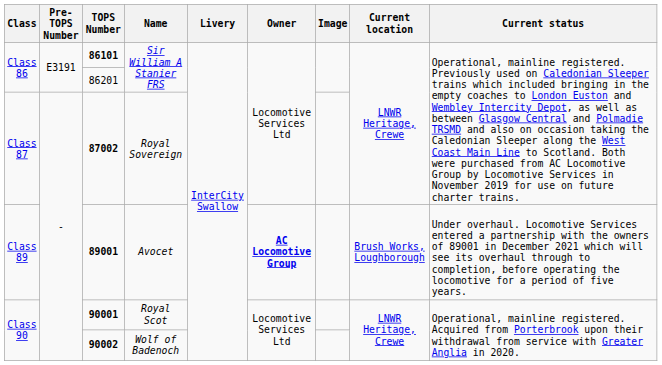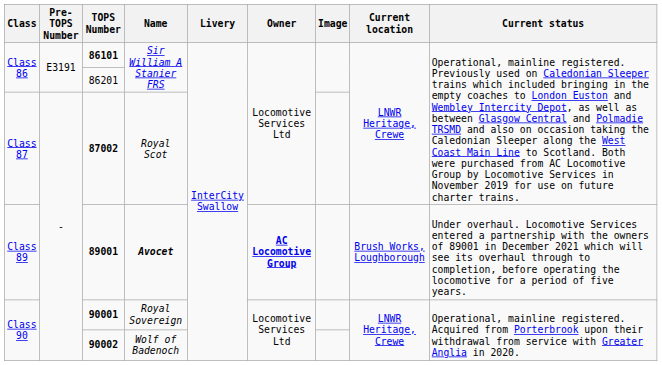 <table class="wikitable">
 <tr>
 <th>Class</th>
 <th>Pre-TOPS Number</th>
 <th>TOPS Number</th>
 <th>Name</th>
 <th>Livery</th>
 <th>Owner</th>
 <th>Image</th>
 <th>Current location</th>
 <th>Current status</th>
 </tr>
 <tr>
 <td rowspan="2" style="text-align:center;"><a href='#'>Class 86</a></td>
 <td rowspan="2" style="text-align:center;">E3191</td>
 <td style="text-align:center;"><strong>86101</strong></td>
 <td rowspan="2" style="text-align:center;"><em><a href='#'>Sir William A Stanier FRS</a></em></td>
 <td rowspan="6" style="text-align:center;"><a href='#'>InterCity Swallow</a></td>
 <td rowspan="3" style="text-align:center;">Locomotive Services Ltd</td>
 <td rowspan="2"></td>
 <td rowspan="3" style="text-align:center;"><a href='#'>LNWR Heritage, Crewe</a></td>
 <td rowspan="3"><br>Operational, mainline registered. Previously used on <a href='#'>Caledonian Sleeper</a> trains which included bringing in the empty coaches to <a href='#'>London Euston</a> and <a href='#'>Wembley Intercity Depot</a>, as well as between <a href='#'>Glasgow Central</a> and <a href='#'>Polmadie TRSMD</a> and also on occasion taking the Caledonian Sleeper along the <a href='#'>West Coast Main Line</a> to Scotland. Both were purchased from AC Locomotive Group by Locomotive Services in November 2019 for use on future charter trains.</td>
 </tr>
 <tr>
 <td style="text-align:center;">86201</td>
 </tr>
 <tr>
 <td style="text-align:center;"><a href='#'>Class 87</a></td>
 <td rowspan="4" style="text-align:center;">-</td>
 <td style="text-align:center;"><strong>87002</strong></td>
-<td style="text-align:center;"><em>Royal Sovereign</em></td>
+<td style="text-align:center;"><em>Royal Scot</em></td>
 <td></td>
 </tr>
 <tr>
 <td style="text-align:center;"><a href='#'>Class 89</a></td>
 <td style="text-align:center;"><strong>89001</strong></td>
-<td style="text-align:center;"><em>Avocet</em></td>
+<td style="text-align:center;"><strong><em>Avocet</em></strong></td>
 <td style="text-align:center;"><strong><a href='#'>AC Locomotive Group</a></strong></td>
 <td></td>
 <td style="text-align:center;"><a href='#'>Brush Works, Loughborough</a></td>
 <td><br>Under overhaul. Locomotive Services entered a partnership with the owners of 89001 in December 2021 which will see its overhaul through to completion, before operating the locomotive for a period of five years.</td>
 </tr>
 <tr>
 <td rowspan="2" style="text-align:center;"><a href='#'>Class 90</a></td>
 <td style="text-align:center;"><strong>90001</strong></td>
-<td style="text-align:center;"><em>Royal Scot</em></td>
+<td style="text-align:center;"><em>Royal Sovereign</em></td>
 <td rowspan="2" style="text-align:center;">Locomotive Services Ltd</td>
 <td></td>
 <td rowspan="2" style="text-align:center;"><a href='#'>LNWR Heritage, Crewe</a></td>
 <td rowspan="2"><br>Operational, mainline registered. Acquired from <a href='#'>Porterbrook</a> upon their withdrawal from service with <a href='#'>Greater Anglia</a> in 2020.</td>
 </tr>
 <tr>
 <td style="text-align:center;"><strong>90002</strong></td>
 <td style="text-align:center;"><em>Wolf of Badenoch</em></td>
 <td></td>
 </tr>
 </table>
